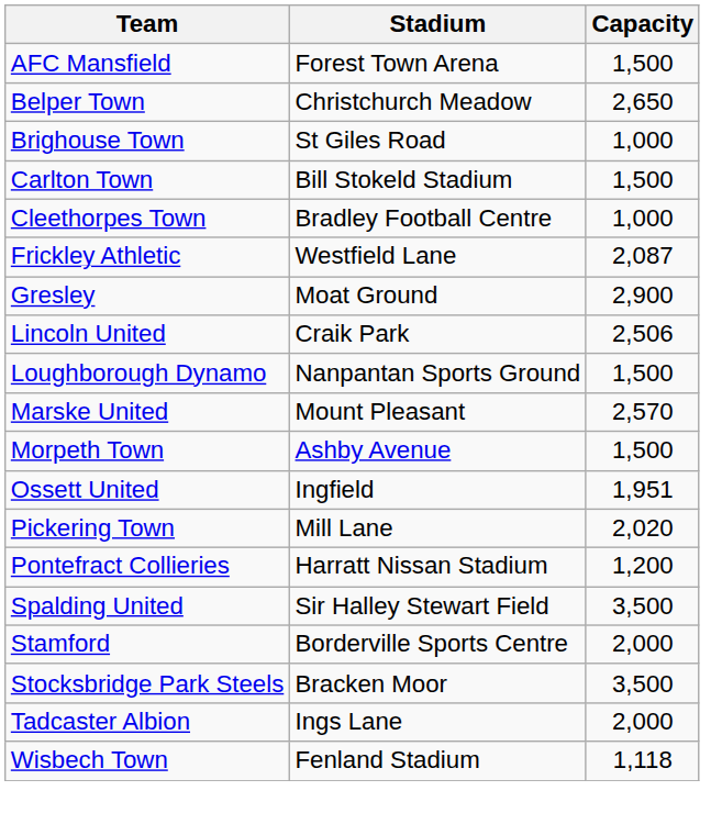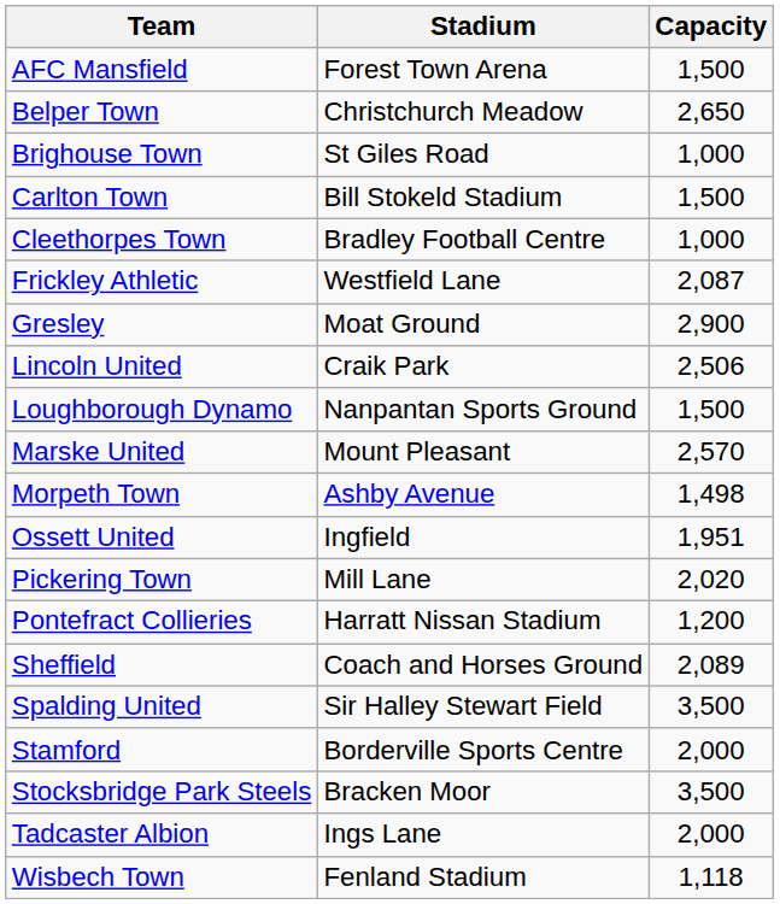 <table class="wikitable sortable">
 <tr>
 <th>Team</th>
 <th>Stadium</th>
 <th>Capacity</th>
 </tr>
 <tr>
 <td><a href='#'>AFC Mansfield</a></td>
 <td>Forest Town Arena</td>
 <td align="center">1,500</td>
 </tr>
 <tr>
 <td><a href='#'>Belper Town</a></td>
 <td>Christchurch Meadow</td>
 <td align="center">2,650</td>
 </tr>
 <tr>
 <td><a href='#'>Brighouse Town</a></td>
 <td>St Giles Road</td>
 <td align="center">1,000</td>
 </tr>
 <tr>
 <td><a href='#'>Carlton Town</a></td>
 <td>Bill Stokeld Stadium</td>
 <td align="center">1,500</td>
 </tr>
 <tr>
 <td><a href='#'>Cleethorpes Town</a></td>
 <td>Bradley Football Centre</td>
 <td align="center">1,000</td>
 </tr>
 <tr>
 <td><a href='#'>Frickley Athletic</a></td>
 <td>Westfield Lane</td>
 <td align="center">2,087</td>
 </tr>
 <tr>
 <td><a href='#'>Gresley</a></td>
 <td>Moat Ground</td>
 <td align="center">2,900</td>
 </tr>
 <tr>
 <td><a href='#'>Lincoln United</a></td>
 <td>Craik Park</td>
 <td align="center">2,506</td>
 </tr>
 <tr>
 <td><a href='#'>Loughborough Dynamo</a></td>
 <td>Nanpantan Sports Ground</td>
 <td align="center">1,500</td>
 </tr>
 <tr>
 <td><a href='#'>Marske United</a></td>
 <td>Mount Pleasant</td>
 <td align="center">2,570</td>
 </tr>
 <tr>
 <td><a href='#'>Morpeth Town</a></td>
 <td><a href='#'>Ashby Avenue</a></td>
-<td align="center">1,500</td>
+<td align="center">1,498</td>
 </tr>
 <tr>
 <td><a href='#'>Ossett United</a></td>
 <td>Ingfield</td>
 <td align="center">1,951</td>
 </tr>
 <tr>
 <td><a href='#'>Pickering Town</a></td>
 <td>Mill Lane</td>
 <td align="center">2,020</td>
 </tr>
 <tr>
 <td><a href='#'>Pontefract Collieries</a></td>
 <td>Harratt Nissan Stadium</td>
 <td align="center">1,200</td>
+</tr>
+<tr>
+<td><a href='#'>Sheffield</a></td>
+<td>Coach and Horses Ground</td>
+<td align="center">2,089</td>
 </tr>
 <tr>
 <td><a href='#'>Spalding United</a></td>
 <td>Sir Halley Stewart Field</td>
 <td align="center">3,500</td>
 </tr>
 <tr>
 <td><a href='#'>Stamford</a></td>
 <td>Borderville Sports Centre</td>
 <td align="center">2,000</td>
 </tr>
 <tr>
 <td><a href='#'>Stocksbridge Park Steels</a></td>
 <td>Bracken Moor</td>
 <td align="center">3,500</td>
 </tr>
 <tr>
 <td><a href='#'>Tadcaster Albion</a></td>
 <td>Ings Lane</td>
 <td align="center">2,000</td>
 </tr>
 <tr>
 <td><a href='#'>Wisbech Town</a></td>
 <td>Fenland Stadium</td>
 <td align="center">1,118</td>
 </tr>
 </table>
